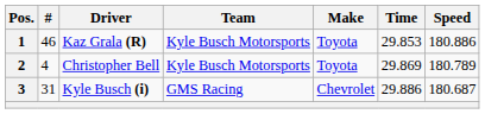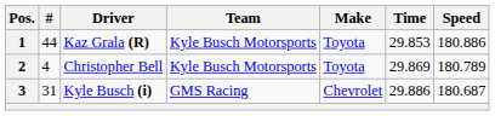 <table class="wikitable" style="font-size:95%">
 <tr>
 <th>Pos.</th>
 <th>#</th>
 <th>Driver</th>
 <th>Team</th>
 <th>Make</th>
 <th>Time</th>
 <th>Speed</th>
 </tr>
 <tr>
 <th>1</th>
-<td>46</td>
+<td>44</td>
 <td><a href='#'>Kaz Grala</a> <strong>(R)</strong></td>
 <td><a href='#'>Kyle Busch Motorsports</a></td>
 <td><a href='#'>Toyota</a></td>
 <td>29.853</td>
 <td>180.886</td>
 </tr>
 <tr>
 <th>2</th>
 <td>4</td>
 <td><a href='#'>Christopher Bell</a></td>
 <td><a href='#'>Kyle Busch Motorsports</a></td>
 <td><a href='#'>Toyota</a></td>
 <td>29.869</td>
 <td>180.789</td>
 </tr>
 <tr>
 <th>3</th>
 <td>31</td>
 <td><a href='#'>Kyle Busch</a> <strong>(i)</strong></td>
 <td><a href='#'>GMS Racing</a></td>
 <td><a href='#'>Chevrolet</a></td>
 <td>29.886</td>
 <td>180.687</td>
 </tr>
 <tr>
 <th colspan="7"></th>
 </tr>
 </table>
